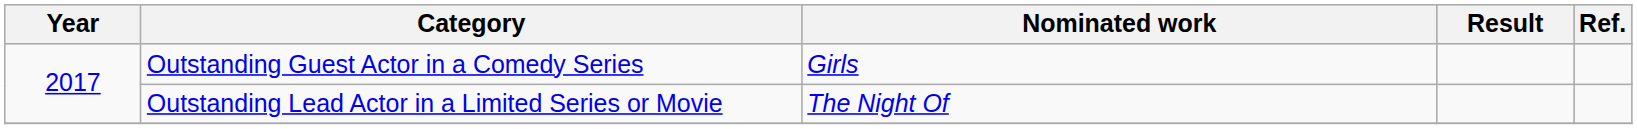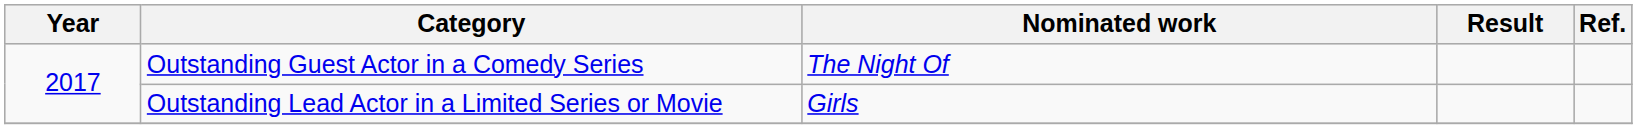 <table class=wikitable>
 <tr>
 <th scope="col" style="width:5em;">Year</th>
 <th scope="col" style="width:26em;">Category</th>
 <th scope="col" style="width:25em;">Nominated work</th>
 <th scope="col" style="width:5em;">Result</th>
 <th>Ref.</th>
 </tr>
 <tr>
 <td style="text-align:center;" rowspan="2"><a href='#'>2017</a></td>
 <td><a href='#'>Outstanding Guest Actor in a Comedy Series</a></td>
-<td><em><a href='#'>Girls</a></em></td>
+<td><em><a href='#'>The Night Of</a></em></td>
 <td></td>
 <td></td>
 </tr>
 <tr>
 <td><a href='#'>Outstanding Lead Actor in a Limited Series or Movie</a></td>
-<td><em><a href='#'>The Night Of</a></em></td>
+<td><em><a href='#'>Girls</a></em></td>
 <td></td>
 <td></td>
 </tr>
 <tr>
 </tr>
 </table>
